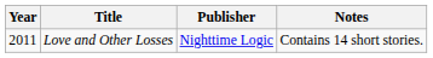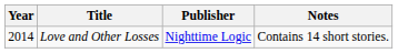 <table class="sortable wikitable" style="font-size: 90%;">
 <tr>
 <th>Year</th>
 <th>Title</th>
 <th>Publisher</th>
 <th>Notes</th>
 </tr>
 <tr>
-<td align="center">2011</td>
+<td align="center">2014</td>
 <td><em>Love and Other Losses</em></td>
 <td><a href='#'>Nighttime Logic</a></td>
 <td>Contains 14 short stories.</td>
 </tr>
 </table>
